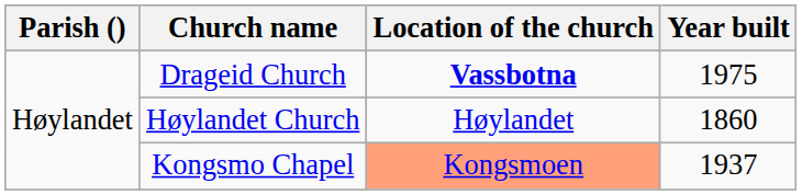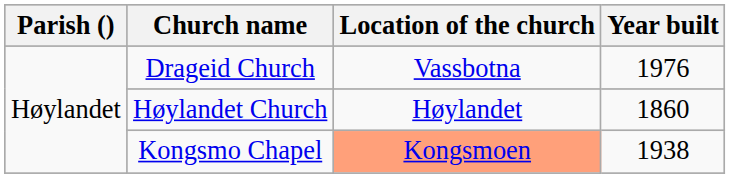 <table class="wikitable" style="text-align:center">
 <tr>
 <th>Parish ()</th>
 <th>Church name</th>
 <th>Location of the church</th>
 <th>Year built</th>
 </tr>
 <tr>
 <td rowspan="3">Høylandet</td>
 <td><a href='#'>Drageid Church</a></td>
-<td><strong><a href='#'>Vassbotna</a></strong></td>
-<td>1975</td>
+<td><a href='#'>Vassbotna</a></td>
+<td>1976</td>
 </tr>
 <tr>
 <td><a href='#'>Høylandet Church</a></td>
 <td><a href='#'>Høylandet</a></td>
 <td>1860</td>
 </tr>
 <tr>
 <td><a href='#'>Kongsmo Chapel</a></td>
 <td style="background: lightsalmon;"><a href='#'>Kongsmoen</a></td>
-<td>1937</td>
+<td>1938</td>
 </tr>
 </table>
